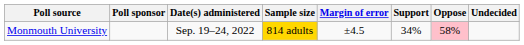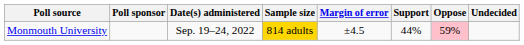 <table class="wikitable" style="font-size:90%; text-align:center;">
 <tr style="vertical-align:bottom; font-size:90%;">
 <th>Poll source</th>
 <th>Poll sponsor</th>
 <th>Date(s) administered</th>
 <th>Sample size</th>
 <th><a href='#'>Margin of&nbsp;error</a></th>
 <th>Support</th>
 <th>Oppose</th>
 <th>Undecided</th>
 </tr>
 <tr>
 <td align=left><a href='#'>Monmouth University</a></td>
 <td></td>
 <td>Sep. 19–24, 2022</td>
 <td style="background: gold;">814 adults</td>
 <td>±4.5</td>
-<td>34%</td>
-<td style="background: pink">58%</td>
+<td>44%</td>
+<td style="background: pink">59%</td>
 <td></td>
 </tr>
 </table>
